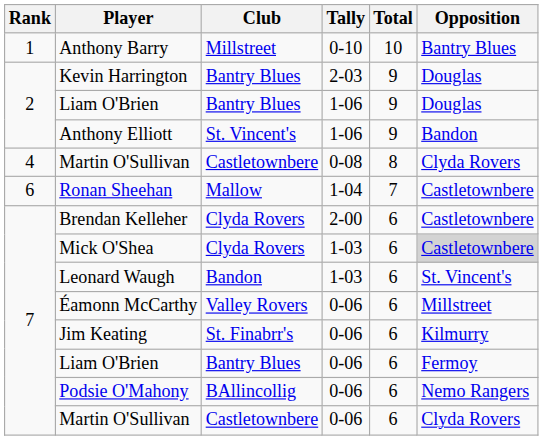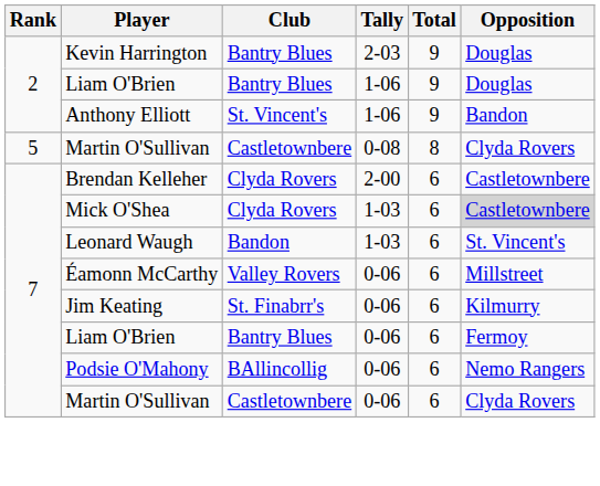 <table class="wikitable">
 <tr>
 <th>Rank</th>
 <th>Player</th>
 <th>Club</th>
 <th>Tally</th>
 <th>Total</th>
 <th>Opposition</th>
-</tr>
-<tr>
-<td rowspan="1" style="text-align:center;">1</td>
-<td>Anthony Barry</td>
-<td><a href='#'>Millstreet</a></td>
-<td align=center>0-10</td>
-<td align=center>10</td>
-<td><a href='#'>Bantry Blues</a></td>
 </tr>
 <tr>
 <td rowspan="3" style="text-align:center;">2</td>
 <td>Kevin Harrington</td>
 <td><a href='#'>Bantry Blues</a></td>
 <td align=center>2-03</td>
 <td align=center>9</td>
 <td><a href='#'>Douglas</a></td>
 </tr>
 <tr>
 <td>Liam O'Brien</td>
 <td><a href='#'>Bantry Blues</a></td>
 <td align=center>1-06</td>
 <td align=center>9</td>
 <td><a href='#'>Douglas</a></td>
 </tr>
 <tr>
 <td>Anthony Elliott</td>
 <td><a href='#'>St. Vincent's</a></td>
 <td align=center>1-06</td>
 <td align=center>9</td>
 <td><a href='#'>Bandon</a></td>
 </tr>
 <tr>
-<td rowspan="1" style="text-align:center;">4</td>
+<td rowspan="1" style="text-align:center;">5</td>
 <td>Martin O'Sullivan</td>
 <td><a href='#'>Castletownbere</a></td>
 <td align=center>0-08</td>
 <td align=center>8</td>
 <td><a href='#'>Clyda Rovers</a></td>
-</tr>
-<tr>
-<td rowspan="1" style="text-align:center;">6</td>
-<td><a href='#'>Ronan Sheehan</a></td>
-<td><a href='#'>Mallow</a></td>
-<td align=center>1-04</td>
-<td align=center>7</td>
-<td><a href='#'>Castletownbere</a></td>
 </tr>
 <tr>
 <td rowspan="8" style="text-align:center;">7</td>
 <td>Brendan Kelleher</td>
 <td><a href='#'>Clyda Rovers</a></td>
 <td align=center>2-00</td>
 <td align=center>6</td>
 <td><a href='#'>Castletownbere</a></td>
 </tr>
 <tr>
 <td>Mick O'Shea</td>
 <td><a href='#'>Clyda Rovers</a></td>
 <td align=center>1-03</td>
 <td align=center>6</td>
 <td style="background: lightgrey;"><a href='#'>Castletownbere</a></td>
 </tr>
 <tr>
 <td>Leonard Waugh</td>
 <td><a href='#'>Bandon</a></td>
 <td align=center>1-03</td>
 <td align=center>6</td>
 <td><a href='#'>St. Vincent's</a></td>
 </tr>
 <tr>
 <td>Éamonn McCarthy</td>
 <td><a href='#'>Valley Rovers</a></td>
 <td align=center>0-06</td>
 <td align=center>6</td>
 <td><a href='#'>Millstreet</a></td>
 </tr>
 <tr>
 <td>Jim Keating</td>
 <td><a href='#'>St. Finabrr's</a></td>
 <td align=center>0-06</td>
 <td align=center>6</td>
 <td><a href='#'>Kilmurry</a></td>
 </tr>
 <tr>
 <td>Liam O'Brien</td>
 <td><a href='#'>Bantry Blues</a></td>
 <td align=center>0-06</td>
 <td align=center>6</td>
 <td><a href='#'>Fermoy</a></td>
 </tr>
 <tr>
 <td><a href='#'>Podsie O'Mahony</a></td>
 <td><a href='#'>BAllincollig</a></td>
 <td align=center>0-06</td>
 <td align=center>6</td>
 <td><a href='#'>Nemo Rangers</a></td>
 </tr>
 <tr>
 <td>Martin O'Sullivan</td>
 <td><a href='#'>Castletownbere</a></td>
 <td align=center>0-06</td>
 <td align=center>6</td>
 <td><a href='#'>Clyda Rovers</a></td>
 </tr>
 </table>
